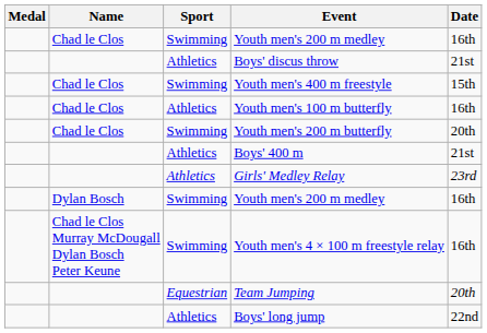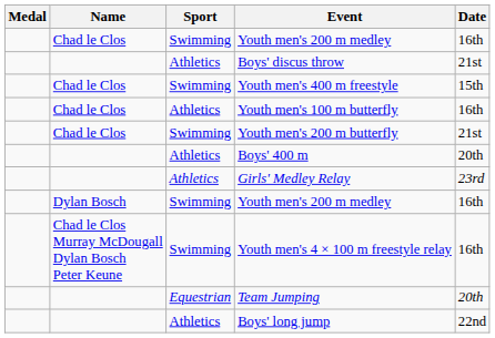 <table class="wikitable sortable" style="font-size:90%">
 <tr>
 <th>Medal</th>
 <th>Name</th>
 <th>Sport</th>
 <th>Event</th>
 <th>Date</th>
 </tr>
 <tr>
 <td></td>
 <td><a href='#'>Chad le Clos</a></td>
 <td><a href='#'>Swimming</a></td>
 <td><a href='#'>Youth men's 200 m medley</a></td>
 <td>16th</td>
 </tr>
 <tr>
 <td></td>
 <td></td>
 <td><a href='#'>Athletics</a></td>
 <td><a href='#'>Boys' discus throw</a></td>
 <td>21st</td>
 </tr>
 <tr>
 <td></td>
 <td><a href='#'>Chad le Clos</a></td>
 <td><a href='#'>Swimming</a></td>
 <td><a href='#'>Youth men's 400 m freestyle</a></td>
 <td>15th</td>
 </tr>
 <tr>
 <td></td>
 <td><a href='#'>Chad le Clos</a></td>
 <td><a href='#'>Athletics</a></td>
 <td><a href='#'>Youth men's 100 m butterfly</a></td>
 <td>16th</td>
 </tr>
 <tr>
 <td></td>
 <td><a href='#'>Chad le Clos</a></td>
 <td><a href='#'>Swimming</a></td>
 <td><a href='#'>Youth men's 200 m butterfly</a></td>
-<td>20th</td>
+<td>21st</td>
 </tr>
 <tr>
 <td></td>
 <td></td>
 <td><a href='#'>Athletics</a></td>
 <td><a href='#'>Boys' 400 m</a></td>
-<td>21st</td>
+<td>20th</td>
 </tr>
 <tr>
 <td><em></em></td>
 <td><em></em></td>
 <td><em><a href='#'>Athletics</a></em></td>
 <td><em><a href='#'>Girls' Medley Relay</a></em></td>
 <td><em>23rd</em></td>
 </tr>
 <tr>
 <td></td>
 <td><a href='#'>Dylan Bosch</a></td>
 <td><a href='#'>Swimming</a></td>
 <td><a href='#'>Youth men's 200 m medley</a></td>
 <td>16th</td>
 </tr>
 <tr>
 <td></td>
 <td><a href='#'>Chad le Clos</a><br><a href='#'>Murray McDougall</a><br><a href='#'>Dylan Bosch</a><br><a href='#'>Peter Keune</a></td>
 <td><a href='#'>Swimming</a></td>
 <td><a href='#'>Youth men's 4 × 100 m freestyle relay</a></td>
 <td>16th</td>
 </tr>
 <tr>
 <td><em></em></td>
 <td><em></em></td>
 <td><em><a href='#'>Equestrian</a></em></td>
 <td><em><a href='#'>Team Jumping</a></em></td>
 <td><em>20th</em></td>
 </tr>
 <tr>
 <td></td>
 <td></td>
 <td><a href='#'>Athletics</a></td>
 <td><a href='#'>Boys' long jump</a></td>
 <td>22nd</td>
 </tr>
 </table>
